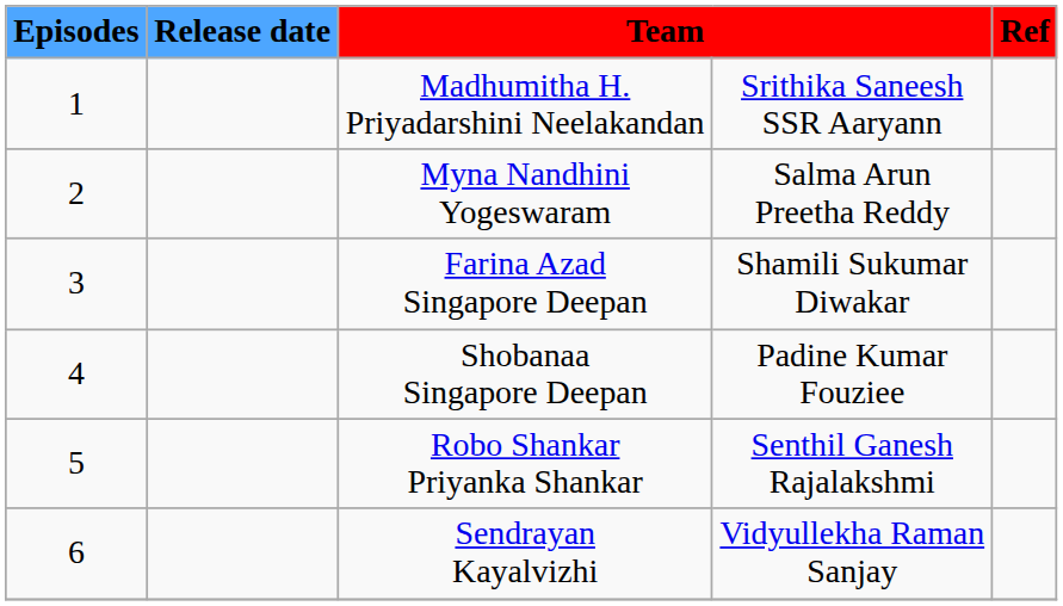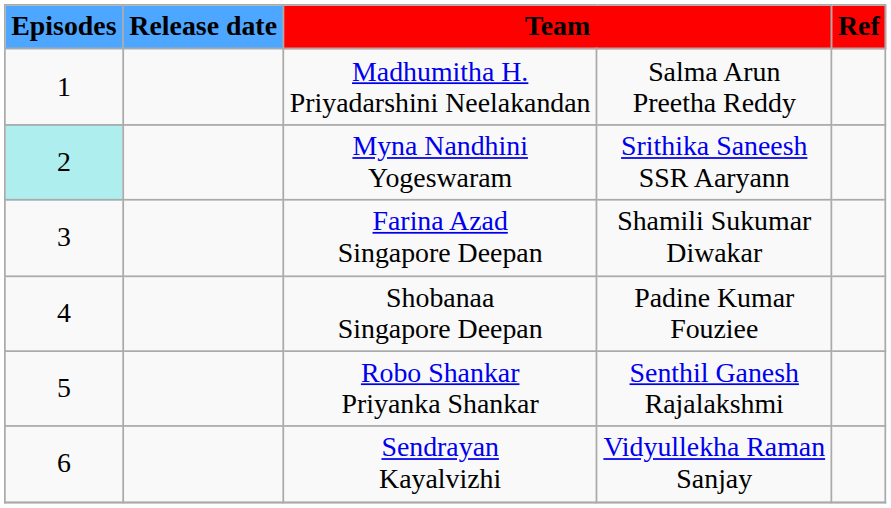 <table class="wikitable" style="text-align:center;">
 <tr>
 <th scope="col" style ="background: #4da6ff;"style="background: #add8e6 ;color:black">Episodes</th>
 <th scope="col" style ="background: #4da6ff;"style="background: #add8e6 ;color:black">Release date</th>
 <th scope="col" style ="background: #FF0000;"style="background: #add8e6 ;color:black"  colspan="2">Team</th>
 <th scope="col" style ="background: #FF0000;"style="background: #add8e6 ;color:black">Ref</th>
 </tr>
 <tr>
 <td>1</td>
 <td></td>
 <td><a href='#'>Madhumitha H.</a> <br> Priyadarshini Neelakandan</td>
-<td><a href='#'>Srithika Saneesh</a> <br> SSR Aaryann</td>
+<td>Salma Arun <br> Preetha Reddy</td>
 <td></td>
 </tr>
 <tr>
-<td>2</td>
+<td style="background: paleturquoise;">2</td>
 <td></td>
 <td><a href='#'>Myna Nandhini</a> <br> Yogeswaram</td>
-<td>Salma Arun <br> Preetha Reddy</td>
+<td><a href='#'>Srithika Saneesh</a> <br> SSR Aaryann</td>
 <td></td>
 </tr>
 <tr>
 <td>3</td>
 <td></td>
 <td><a href='#'>Farina Azad</a> <br> Singapore Deepan</td>
 <td>Shamili Sukumar <br> Diwakar</td>
 <td></td>
 </tr>
 <tr>
 <td>4</td>
 <td></td>
 <td>Shobanaa <br> Singapore Deepan</td>
 <td>Padine Kumar <br> Fouziee</td>
 <td></td>
 </tr>
 <tr>
 <td>5</td>
 <td></td>
 <td><a href='#'>Robo Shankar</a> <br> Priyanka Shankar</td>
 <td><a href='#'>Senthil Ganesh</a> <br> Rajalakshmi</td>
 <td></td>
 </tr>
 <tr>
 <td>6</td>
 <td></td>
 <td><a href='#'>Sendrayan</a> <br> Kayalvizhi</td>
 <td><a href='#'>Vidyullekha Raman</a> <br> Sanjay</td>
 <td></td>
 </tr>
 <tr>
 </tr>
 </table>
